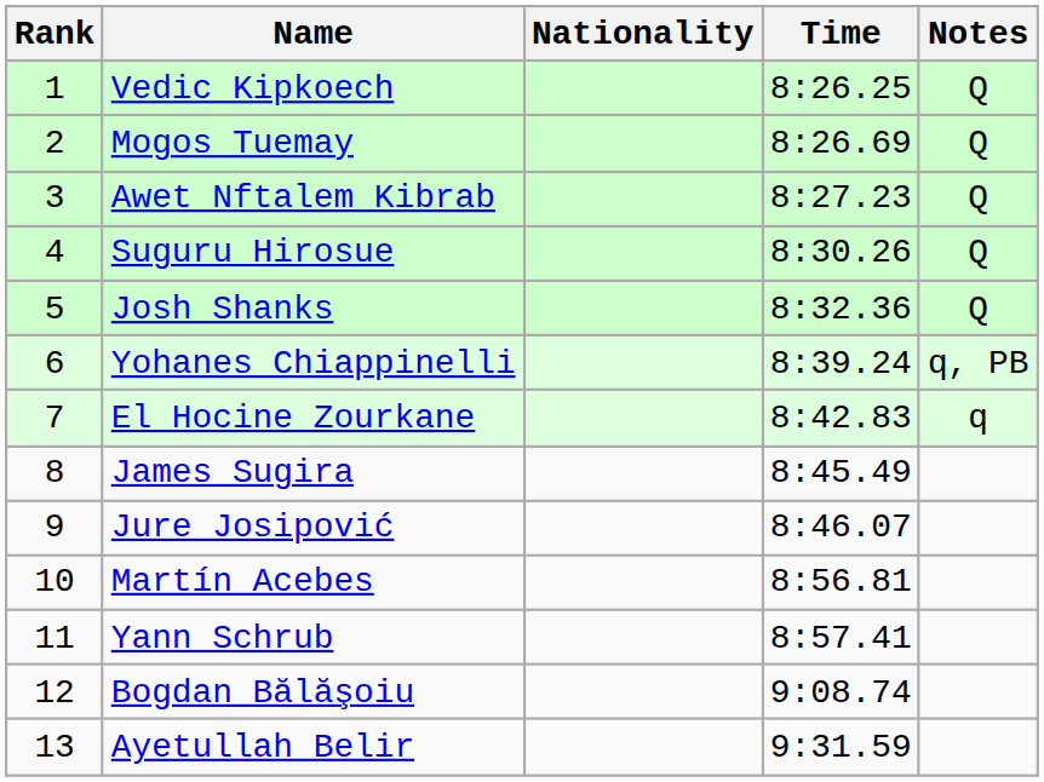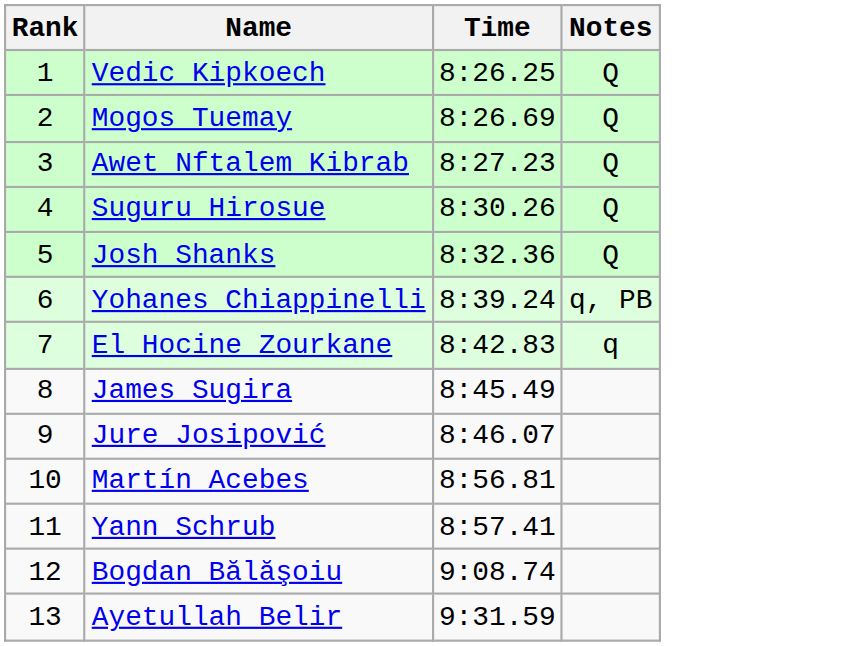 <table class="wikitable sortable" style="text-align:center">
 <tr>
 <th>Rank</th>
 <th>Name</th>
-<th>Nationality</th>
 <th>Time</th>
 <th>Notes</th>
 </tr>
 <tr bgcolor=ccffcc>
 <td>1</td>
 <td align=left><a href='#'>Vedic Kipkoech</a></td>
-<td align=left></td>
 <td>8:26.25</td>
 <td>Q</td>
 </tr>
 <tr bgcolor=ccffcc>
 <td>2</td>
 <td align=left><a href='#'>Mogos Tuemay</a></td>
-<td align=left></td>
 <td>8:26.69</td>
 <td>Q</td>
 </tr>
 <tr bgcolor=ccffcc>
 <td>3</td>
 <td align=left><a href='#'>Awet Nftalem Kibrab</a></td>
-<td align=left></td>
 <td>8:27.23</td>
 <td>Q</td>
 </tr>
 <tr bgcolor=ccffcc>
 <td>4</td>
 <td align=left><a href='#'>Suguru Hirosue</a></td>
-<td align=left></td>
 <td>8:30.26</td>
 <td>Q</td>
 </tr>
 <tr bgcolor=ccffcc>
 <td>5</td>
 <td align=left><a href='#'>Josh Shanks</a></td>
-<td align=left></td>
 <td>8:32.36</td>
 <td>Q</td>
 </tr>
 <tr bgcolor=ddffdd>
 <td>6</td>
 <td align=left><a href='#'>Yohanes Chiappinelli</a></td>
-<td align=left></td>
 <td>8:39.24</td>
 <td>q, PB</td>
 </tr>
 <tr bgcolor=ddffdd>
 <td>7</td>
 <td align=left><a href='#'>El Hocine Zourkane</a></td>
-<td align=left></td>
 <td>8:42.83</td>
 <td>q</td>
 </tr>
 <tr>
 <td>8</td>
 <td align=left><a href='#'>James Sugira</a></td>
-<td align=left></td>
 <td>8:45.49</td>
 <td></td>
 </tr>
 <tr>
 <td>9</td>
 <td align=left><a href='#'>Jure Josipović</a></td>
-<td align=left></td>
 <td>8:46.07</td>
 <td></td>
 </tr>
 <tr>
 <td>10</td>
 <td align=left><a href='#'>Martín Acebes</a></td>
-<td align=left></td>
 <td>8:56.81</td>
 <td></td>
 </tr>
 <tr>
 <td>11</td>
 <td align=left><a href='#'>Yann Schrub</a></td>
-<td align=left></td>
 <td>8:57.41</td>
 <td></td>
 </tr>
 <tr>
 <td>12</td>
 <td align=left><a href='#'>Bogdan Bălăşoiu</a></td>
-<td align=left></td>
 <td>9:08.74</td>
 <td></td>
 </tr>
 <tr>
 <td>13</td>
 <td align=left><a href='#'>Ayetullah Belir</a></td>
-<td align=left></td>
 <td>9:31.59</td>
 <td></td>
 </tr>
 </table>
